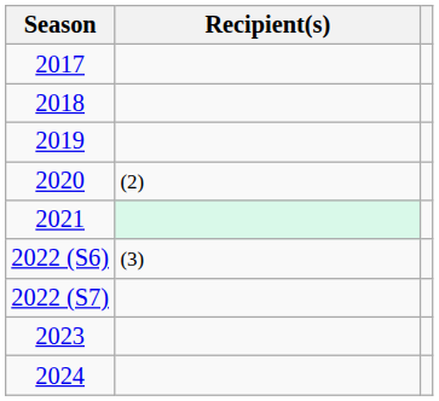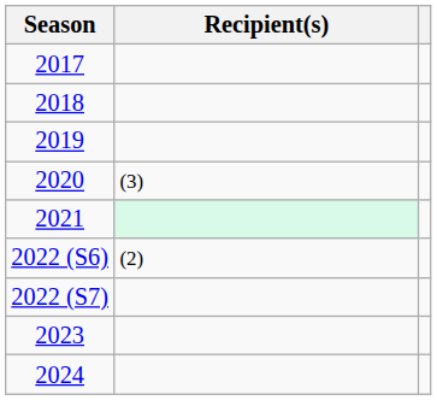 <table class="wikitable sortable" style=text-align:center>
 <tr>
 <th>Season</th>
 <th style=width:12em>Recipient(s)</th>
 <th class=unsortable></th>
 </tr>
 <tr>
 <td><a href='#'>2017</a></td>
 <td align=left></td>
 <td></td>
 </tr>
 <tr>
 <td><a href='#'>2018</a></td>
 <td align=left></td>
 <td></td>
 </tr>
 <tr>
 <td><a href='#'>2019</a></td>
 <td align=left></td>
 <td></td>
 </tr>
 <tr>
 <td><a href='#'>2020</a></td>
-<td align=left> <small>(2)</small></td>
+<td align=left> <small>(3)</small></td>
 <td></td>
 </tr>
 <tr>
 <td><a href='#'>2021</a></td>
 <td align=left bgcolor=D9F9E9><strong></strong></td>
 <td></td>
 </tr>
 <tr>
 <td><a href='#'>2022 (S6)</a></td>
-<td align=left> <small>(3)</small></td>
+<td align=left> <small>(2)</small></td>
 <td></td>
 </tr>
 <tr>
 <td><a href='#'>2022 (S7)</a></td>
 <td align=left><strong></strong></td>
 <td></td>
 </tr>
 <tr>
 <td><a href='#'>2023</a></td>
 <td align=left><strong></strong></td>
 <td></td>
 </tr>
 <tr>
 <td><a href='#'>2024</a></td>
 <td align=left><strong></strong></td>
 <td></td>
 </tr>
 </table>
